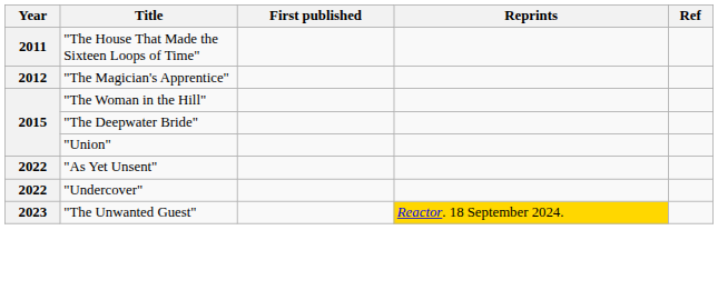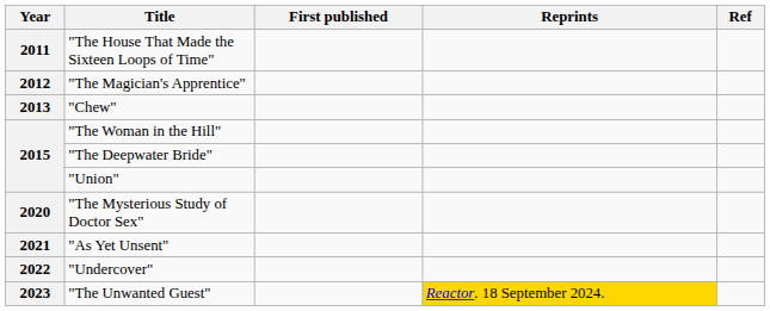 <table class="wikitable sortable" width="90%">
 <tr>
 <th>Year</th>
 <th width="25%">Title</th>
 <th>First published</th>
 <th>Reprints</th>
 <th>Ref</th>
 </tr>
 <tr>
 <th>2011</th>
 <td>"The House That Made the Sixteen Loops of Time"</td>
 <td></td>
 <td></td>
 <td></td>
 </tr>
 <tr>
 <th>2012</th>
 <td>"The Magician's Apprentice"</td>
+<td></td>
+<td></td>
+<td></td>
+</tr>
+<tr>
+<th>2013</th>
+<td>"Chew"</td>
 <td></td>
 <td></td>
 <td></td>
 </tr>
 <tr>
 <th rowspan="3">2015</th>
 <td>"The Woman in the Hill"</td>
 <td></td>
 <td></td>
 <td></td>
 </tr>
 <tr>
 <td>"The Deepwater Bride"</td>
 <td></td>
 <td></td>
 <td></td>
 </tr>
 <tr>
 <td>"Union"</td>
 <td></td>
 <td></td>
 <td></td>
 </tr>
 <tr>
-<th>2022</th>
+<th>2020</th>
+<td>"The Mysterious Study of Doctor Sex"</td>
+<td></td>
+<td></td>
+<td></td>
+</tr>
+<tr>
+<th>2021</th>
 <td>"As Yet Unsent"</td>
 <td></td>
 <td></td>
 <td></td>
 </tr>
 <tr>
 <th>2022</th>
 <td>"Undercover"</td>
 <td></td>
 <td></td>
 <td></td>
 </tr>
 <tr>
 <th>2023</th>
 <td>"The Unwanted Guest"</td>
 <td></td>
 <td style="background: gold;"> <em><a href='#'>Reactor</a></em>. 18 September 2024.</td>
 <td></td>
 </tr>
 </table>
